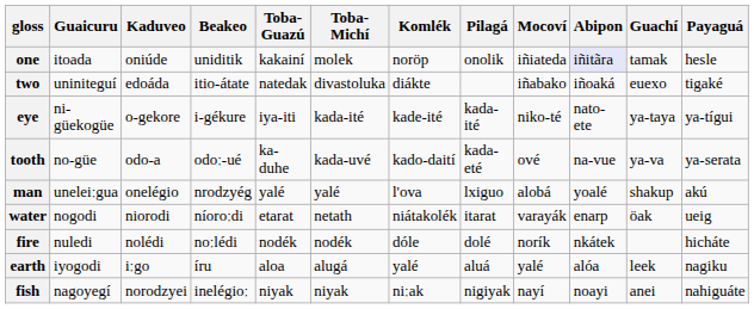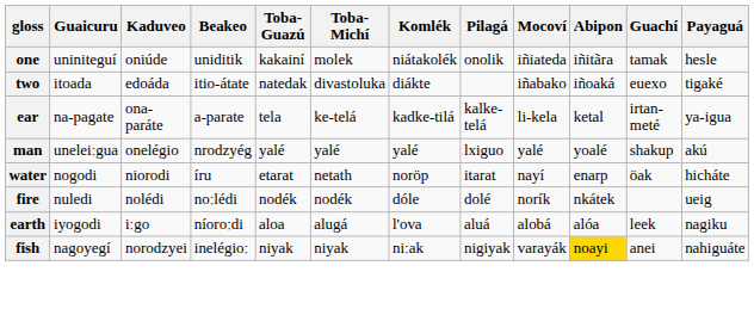 <table class="wikitable sortable">
 <tr>
 <th>gloss</th>
 <th>Guaicuru</th>
 <th>Kaduveo</th>
 <th>Beakeo</th>
 <th>Toba-Guazú</th>
 <th>Toba-Michí</th>
 <th>Komlék</th>
 <th>Pilagá</th>
 <th>Mocoví</th>
 <th>Abipon</th>
 <th>Guachí</th>
 <th>Payaguá</th>
 </tr>
 <tr>
 <th>one</th>
-<td>itoada</td>
+<td>uniniteguí</td>
 <td>oniúde</td>
 <td>uniditik</td>
 <td>kakainí</td>
 <td>molek</td>
-<td>noröp</td>
+<td>niátakolék</td>
 <td>onolik</td>
 <td>iñiateda</td>
-<td style="background: lavender;">iñitãra</td>
+<td>iñitãra</td>
 <td>tamak</td>
 <td>hesle</td>
 </tr>
 <tr>
 <th>two</th>
-<td>uniniteguí</td>
+<td>itoada</td>
 <td>edoáda</td>
 <td>itio-átate</td>
 <td>natedak</td>
 <td>divastoluka</td>
 <td>diákte</td>
 <td></td>
 <td>iñabako</td>
 <td>iñoaká</td>
 <td>euexo</td>
 <td>tigaké</td>
 </tr>
 <tr>
-<th>eye</th>
-<td>ni-güekogüe</td>
-<td>o-gekore</td>
-<td>i-gékure</td>
-<td>iya-iti</td>
-<td>kada-ité</td>
-<td>kade-ité</td>
-<td>kada-ité</td>
-<td>niko-té</td>
-<td>nato-ete</td>
-<td>ya-taya</td>
-<td>ya-tígui</td>
-</tr>
-<tr>
-<th>tooth</th>
-<td>no-güe</td>
-<td>odo-a</td>
-<td>odoː-ué</td>
-<td>ka-duhe</td>
-<td>kada-uvé</td>
-<td>kado-daití</td>
-<td>kada-eté</td>
-<td>ové</td>
-<td>na-vue</td>
-<td>ya-va</td>
-<td>ya-serata</td>
+<th>ear</th>
+<td>na-pagate</td>
+<td>ona-paráte</td>
+<td>a-parate</td>
+<td>tela</td>
+<td>ke-telá</td>
+<td>kadke-tilá</td>
+<td>kalke-telá</td>
+<td>li-kela</td>
+<td>ketal</td>
+<td>irtan-meté</td>
+<td>ya-igua</td>
 </tr>
 <tr>
 <th>man</th>
 <td>uneleiːgua</td>
 <td>onelégio</td>
 <td>nrodzyég</td>
 <td>yalé</td>
 <td>yalé</td>
-<td>l'ova</td>
+<td>yalé</td>
 <td>lxiguo</td>
-<td>alobá</td>
+<td>yalé</td>
 <td>yoalé</td>
 <td>shakup</td>
 <td>akú</td>
 </tr>
 <tr>
 <th>water</th>
 <td>nogodi</td>
 <td>niorodi</td>
-<td>níoroːdi</td>
+<td>íru</td>
 <td>etarat</td>
 <td>netath</td>
-<td>niátakolék</td>
+<td>noröp</td>
 <td>itarat</td>
-<td>varayák</td>
+<td>nayí</td>
 <td>enarp</td>
 <td>öak</td>
-<td>ueig</td>
+<td>hicháte</td>
 </tr>
 <tr>
 <th>fire</th>
 <td>nuledi</td>
 <td>nolédi</td>
 <td>noːlédi</td>
 <td>nodék</td>
 <td>nodék</td>
 <td>dóle</td>
 <td>dolé</td>
 <td>norík</td>
 <td>nkátek</td>
 <td></td>
-<td>hicháte</td>
+<td>ueig</td>
 </tr>
 <tr>
 <th>earth</th>
 <td>iyogodi</td>
 <td>iːgo</td>
-<td>íru</td>
+<td>níoroːdi</td>
 <td>aloa</td>
 <td>alugá</td>
-<td>yalé</td>
+<td>l'ova</td>
 <td>aluá</td>
-<td>yalé</td>
+<td>alobá</td>
 <td>alóa</td>
 <td>leek</td>
 <td>nagiku</td>
 </tr>
 <tr>
 <th>fish</th>
 <td>nagoyegí</td>
 <td>norodzyei</td>
 <td>inelégioː</td>
 <td>niyak</td>
 <td>niyak</td>
 <td>niːak</td>
 <td>nigiyak</td>
-<td>nayí</td>
-<td>noayi</td>
+<td>varayák</td>
+<td style="background: gold;">noayi</td>
 <td>anei</td>
 <td>nahiguáte</td>
 </tr>
 </table>
